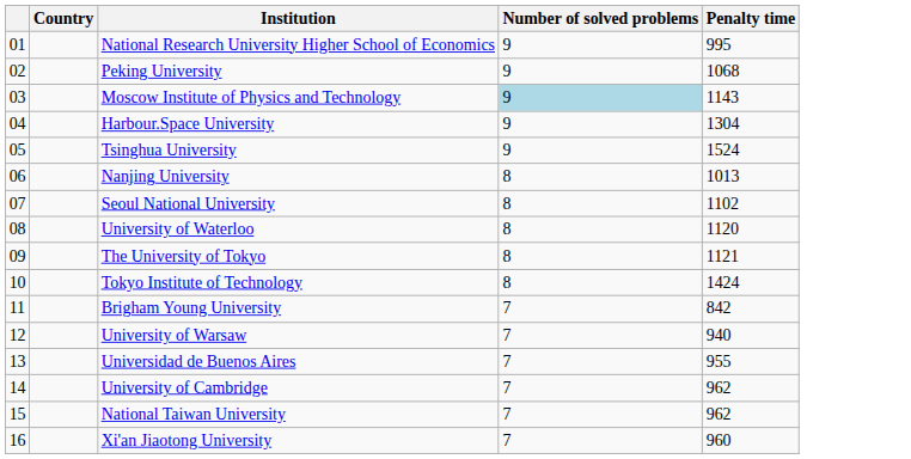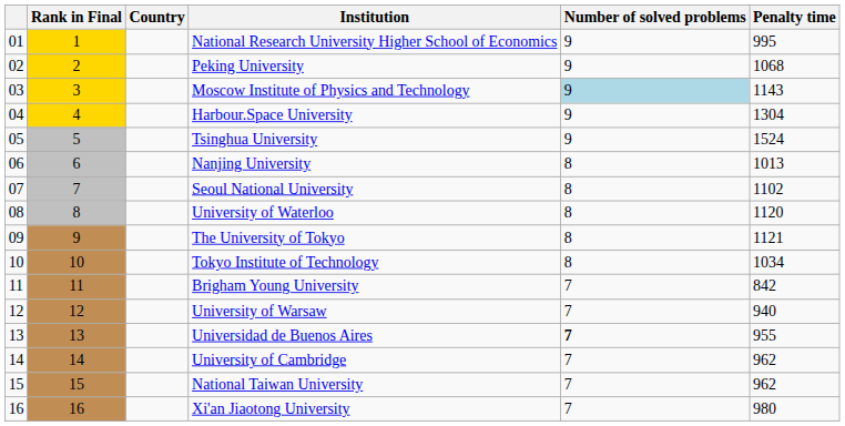 <table class="wikitable sortable">
 <tr>
 <th></th>
+<th>Rank in Final</th>
 <th>Country</th>
 <th>Institution</th>
 <th>Number of solved problems</th>
 <th>Penalty time</th>
 </tr>
 <tr>
 <td>01</td>
+<td style="text-align:center; background:gold;">1</td>
 <td></td>
 <td><a href='#'>National Research University Higher School of Economics</a></td>
 <td>9</td>
 <td>995</td>
 </tr>
 <tr>
 <td>02</td>
+<td style="text-align:center; background:gold;">2</td>
 <td></td>
 <td><a href='#'>Peking University</a></td>
 <td>9</td>
 <td>1068</td>
 </tr>
 <tr>
 <td>03</td>
+<td style="text-align:center; background:gold;">3</td>
 <td></td>
 <td><a href='#'>Moscow Institute of Physics and Technology</a></td>
 <td style="background: lightblue;">9</td>
 <td>1143</td>
 </tr>
 <tr>
 <td>04</td>
+<td style="text-align:center; background:gold;">4</td>
 <td></td>
 <td><a href='#'>Harbour.Space University</a></td>
 <td>9</td>
 <td>1304</td>
 </tr>
 <tr>
 <td>05</td>
+<td style="text-align:center; background:silver;">5</td>
 <td></td>
 <td><a href='#'>Tsinghua University</a></td>
 <td>9</td>
 <td>1524</td>
 </tr>
 <tr>
 <td>06</td>
+<td style="text-align:center; background:silver;">6</td>
 <td></td>
 <td><a href='#'>Nanjing University</a></td>
 <td>8</td>
 <td>1013</td>
 </tr>
 <tr>
 <td>07</td>
+<td style="text-align:center; background:silver;">7</td>
 <td></td>
 <td><a href='#'>Seoul National University</a></td>
 <td>8</td>
 <td>1102</td>
 </tr>
 <tr>
 <td>08</td>
+<td style="text-align:center; background:silver;">8</td>
 <td></td>
 <td><a href='#'>University of Waterloo</a></td>
 <td>8</td>
 <td>1120</td>
 </tr>
 <tr>
 <td>09</td>
+<td style="text-align:center; background:#c08e55;">9</td>
 <td></td>
 <td><a href='#'>The University of Tokyo</a></td>
 <td>8</td>
 <td>1121</td>
 </tr>
 <tr>
 <td>10</td>
+<td style="text-align:center; background:#c08e55;">10</td>
 <td></td>
 <td><a href='#'>Tokyo Institute of Technology</a></td>
 <td>8</td>
-<td>1424</td>
+<td>1034</td>
 </tr>
 <tr>
 <td>11</td>
+<td style="text-align:center; background:#c08e55;">11</td>
 <td></td>
 <td><a href='#'>Brigham Young University</a></td>
 <td>7</td>
 <td>842</td>
 </tr>
 <tr>
 <td>12</td>
+<td style="text-align:center; background:#c08e55;">12</td>
 <td></td>
 <td><a href='#'>University of Warsaw</a></td>
 <td>7</td>
 <td>940</td>
 </tr>
 <tr>
 <td>13</td>
+<td style="text-align:center; background:#c08e55;">13</td>
 <td></td>
 <td><a href='#'>Universidad de Buenos Aires</a></td>
-<td>7</td>
+<td><strong>7</strong></td>
 <td>955</td>
 </tr>
 <tr>
 <td>14</td>
+<td style="text-align:center; background:#c08e55;">14</td>
 <td></td>
 <td><a href='#'>University of Cambridge</a></td>
 <td>7</td>
 <td>962</td>
 </tr>
 <tr>
 <td>15</td>
+<td style="text-align:center; background:#c08e55;">15</td>
 <td></td>
 <td><a href='#'>National Taiwan University</a></td>
 <td>7</td>
 <td>962</td>
 </tr>
 <tr>
 <td>16</td>
+<td style="text-align:center; background:#c08e55;">16</td>
 <td></td>
 <td><a href='#'>Xi'an Jiaotong University</a></td>
 <td>7</td>
-<td>960</td>
+<td>980</td>
 </tr>
 </table>
